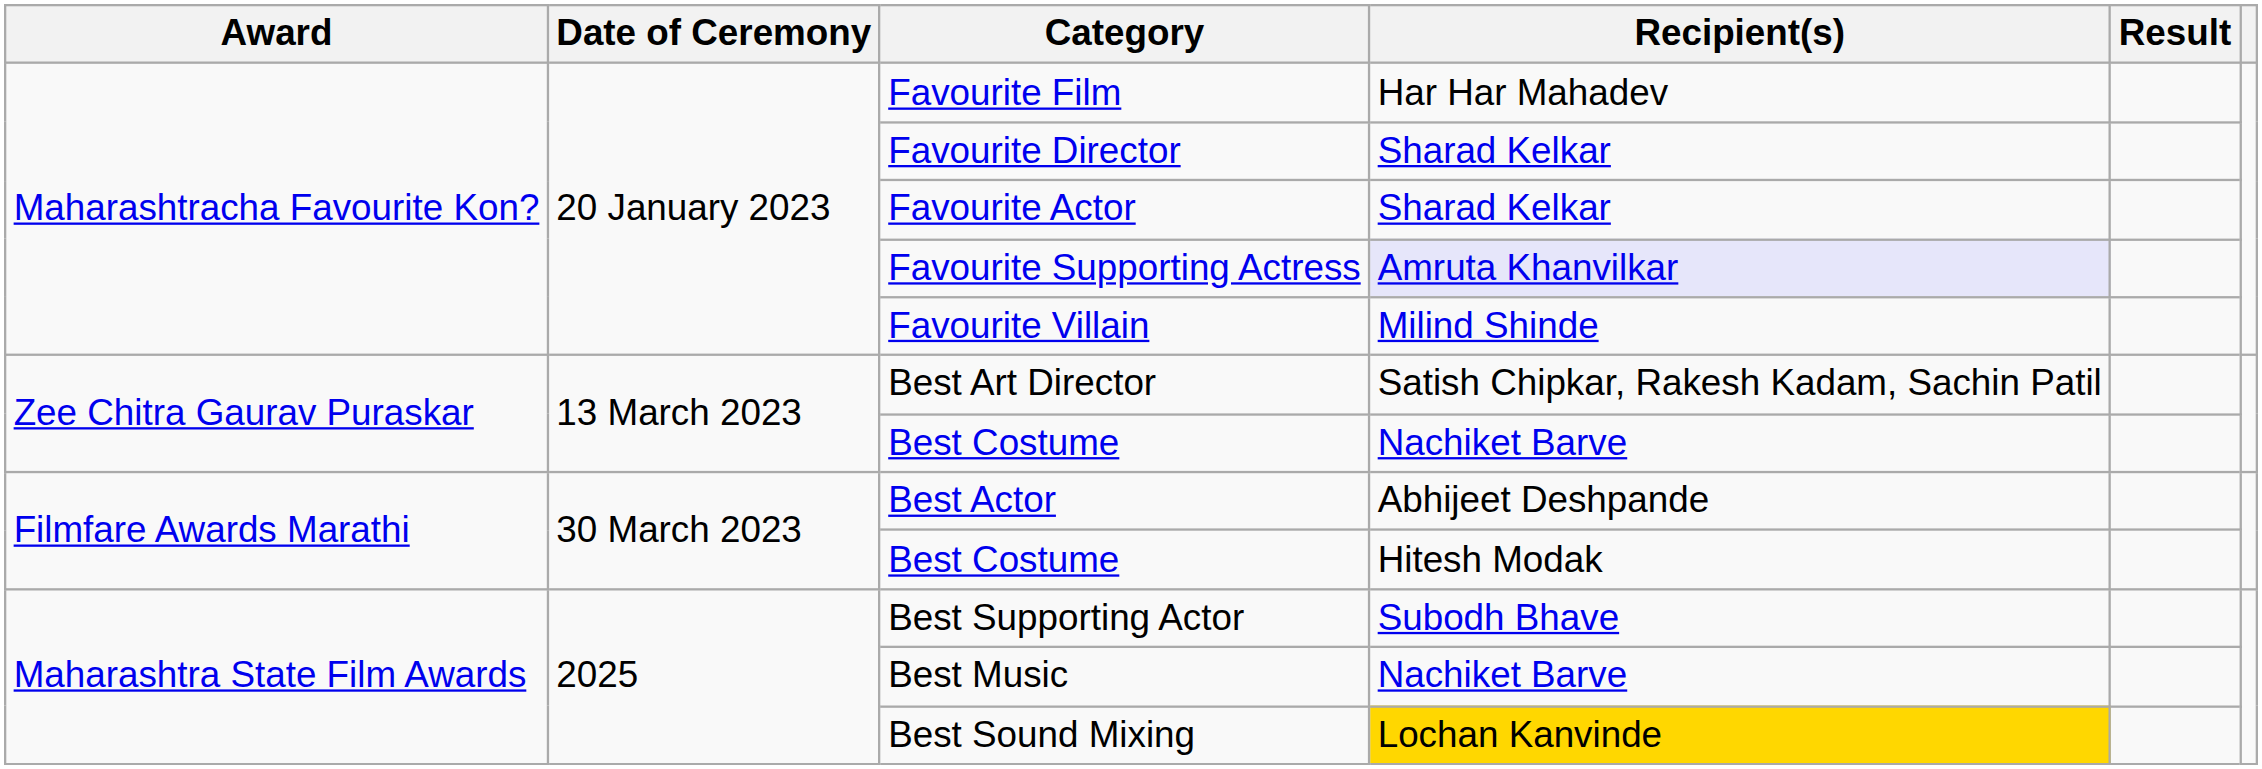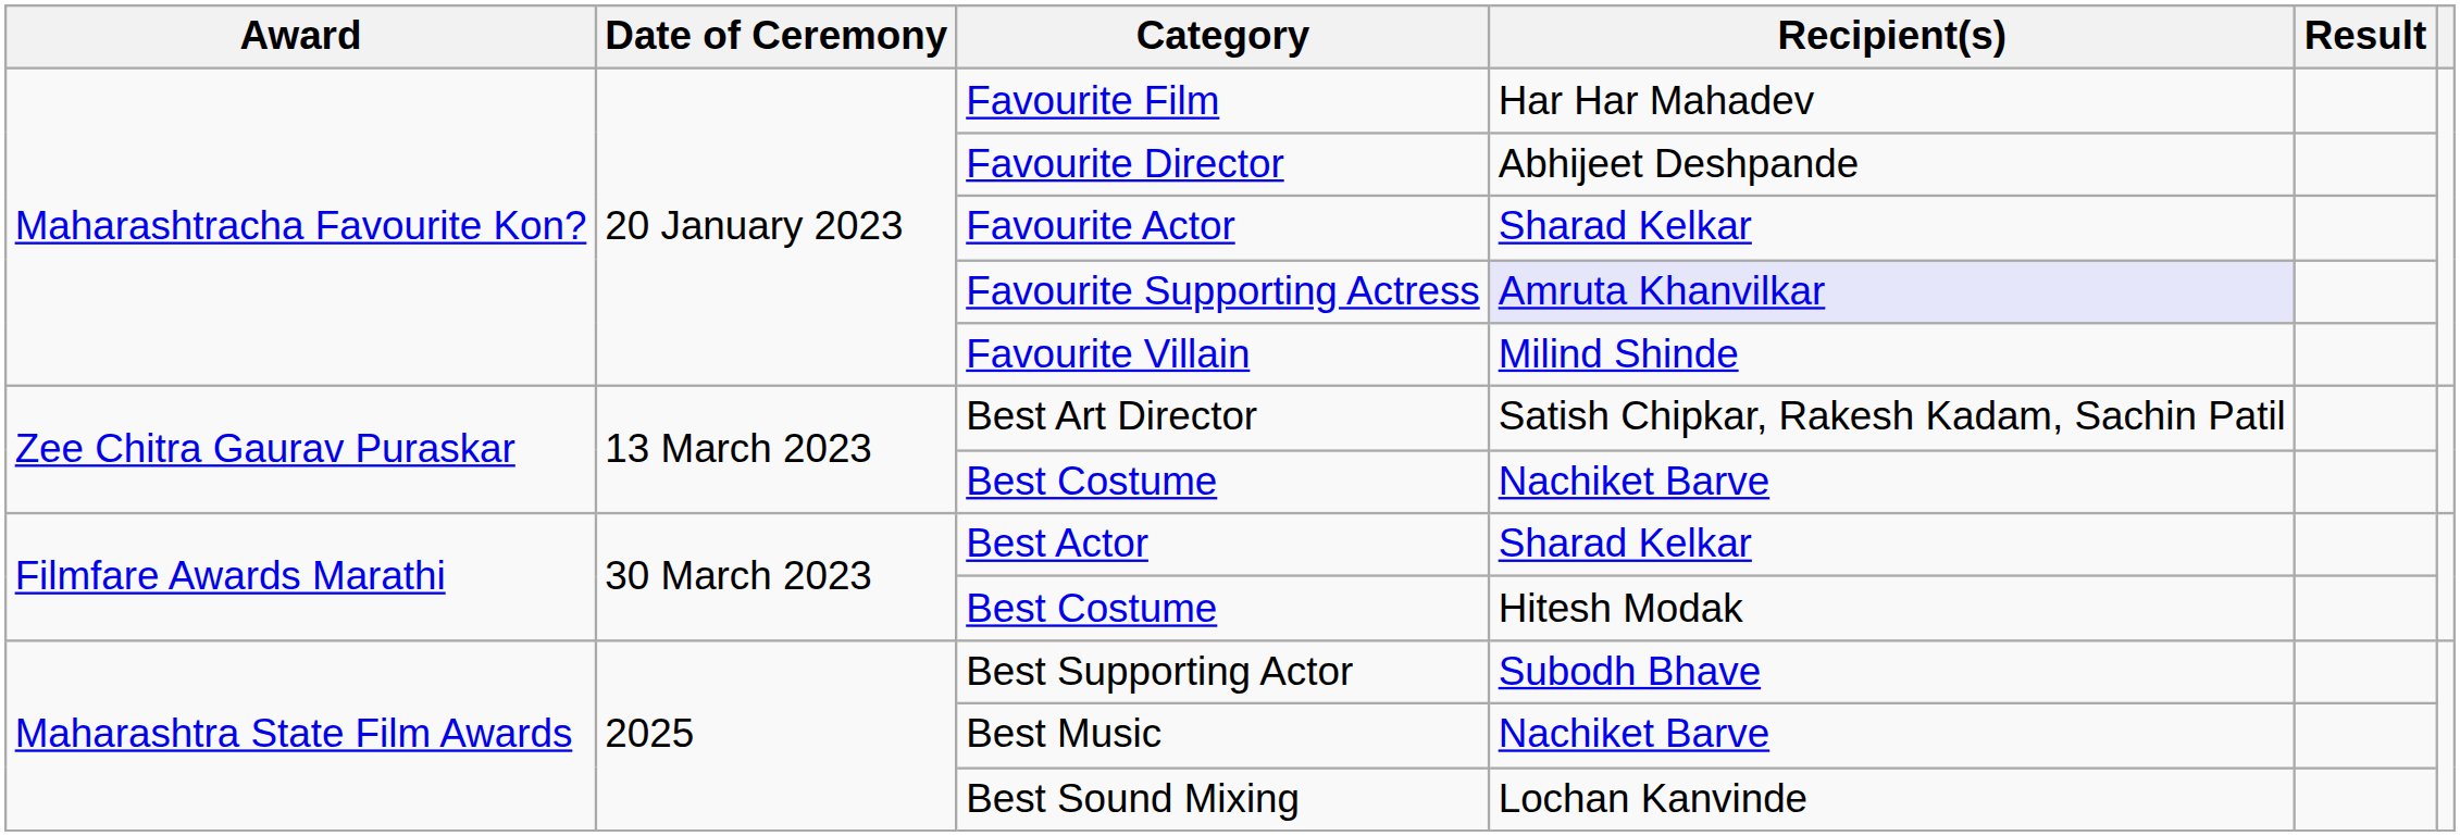 <table class="wikitable plainrowheaders sortable">
 <tr>
 <th>Award</th>
 <th>Date of Ceremony</th>
 <th>Category</th>
 <th>Recipient(s)</th>
 <th>Result</th>
 <th scope="col" class="unsortable"></th>
 </tr>
 <tr>
 <td rowspan="5"><a href='#'>Maharashtracha Favourite Kon?</a></td>
 <td rowspan="5">20 January 2023</td>
 <td><a href='#'>Favourite Film</a></td>
 <td>Har Har Mahadev</td>
 <td></td>
 <td rowspan="5"></td>
 </tr>
 <tr>
 <td><a href='#'>Favourite Director</a></td>
-<td><a href='#'>Sharad Kelkar</a></td>
+<td>Abhijeet Deshpande</td>
 <td></td>
 </tr>
 <tr>
 <td><a href='#'>Favourite Actor</a></td>
 <td><a href='#'>Sharad Kelkar</a></td>
 <td></td>
 </tr>
 <tr>
 <td><a href='#'>Favourite Supporting Actress</a></td>
 <td style="background: lavender;"><a href='#'>Amruta Khanvilkar</a></td>
 <td></td>
 </tr>
 <tr>
 <td><a href='#'>Favourite Villain</a></td>
 <td><a href='#'>Milind Shinde</a></td>
 <td></td>
 </tr>
 <tr>
 <td rowspan="2"><a href='#'>Zee Chitra Gaurav Puraskar</a></td>
 <td rowspan="2">13 March 2023</td>
 <td>Best Art Director</td>
 <td>Satish Chipkar, Rakesh Kadam, Sachin Patil</td>
 <td></td>
 <td rowspan="2"></td>
 </tr>
 <tr>
 <td><a href='#'>Best Costume</a></td>
 <td><a href='#'>Nachiket Barve</a></td>
 <td></td>
 </tr>
 <tr>
 <td rowspan="2"><a href='#'>Filmfare Awards Marathi</a></td>
 <td rowspan="2">30 March 2023</td>
 <td><a href='#'>Best Actor</a></td>
-<td>Abhijeet Deshpande</td>
+<td><a href='#'>Sharad Kelkar</a></td>
 <td></td>
 <td rowspan="2"></td>
 </tr>
 <tr>
 <td><a href='#'>Best Costume</a></td>
 <td>Hitesh Modak</td>
 <td></td>
 </tr>
 <tr>
 <td rowspan="3"><a href='#'>Maharashtra State Film Awards</a></td>
 <td rowspan="3">2025</td>
 <td>Best Supporting Actor</td>
 <td><a href='#'>Subodh Bhave</a></td>
 <td></td>
 <td rowspan="3"></td>
 </tr>
 <tr>
 <td>Best Music</td>
 <td><a href='#'>Nachiket Barve</a></td>
 <td></td>
 </tr>
 <tr>
 <td>Best Sound Mixing</td>
-<td style="background: gold;">Lochan Kanvinde</td>
+<td>Lochan Kanvinde</td>
 <td></td>
 </tr>
 </table>
